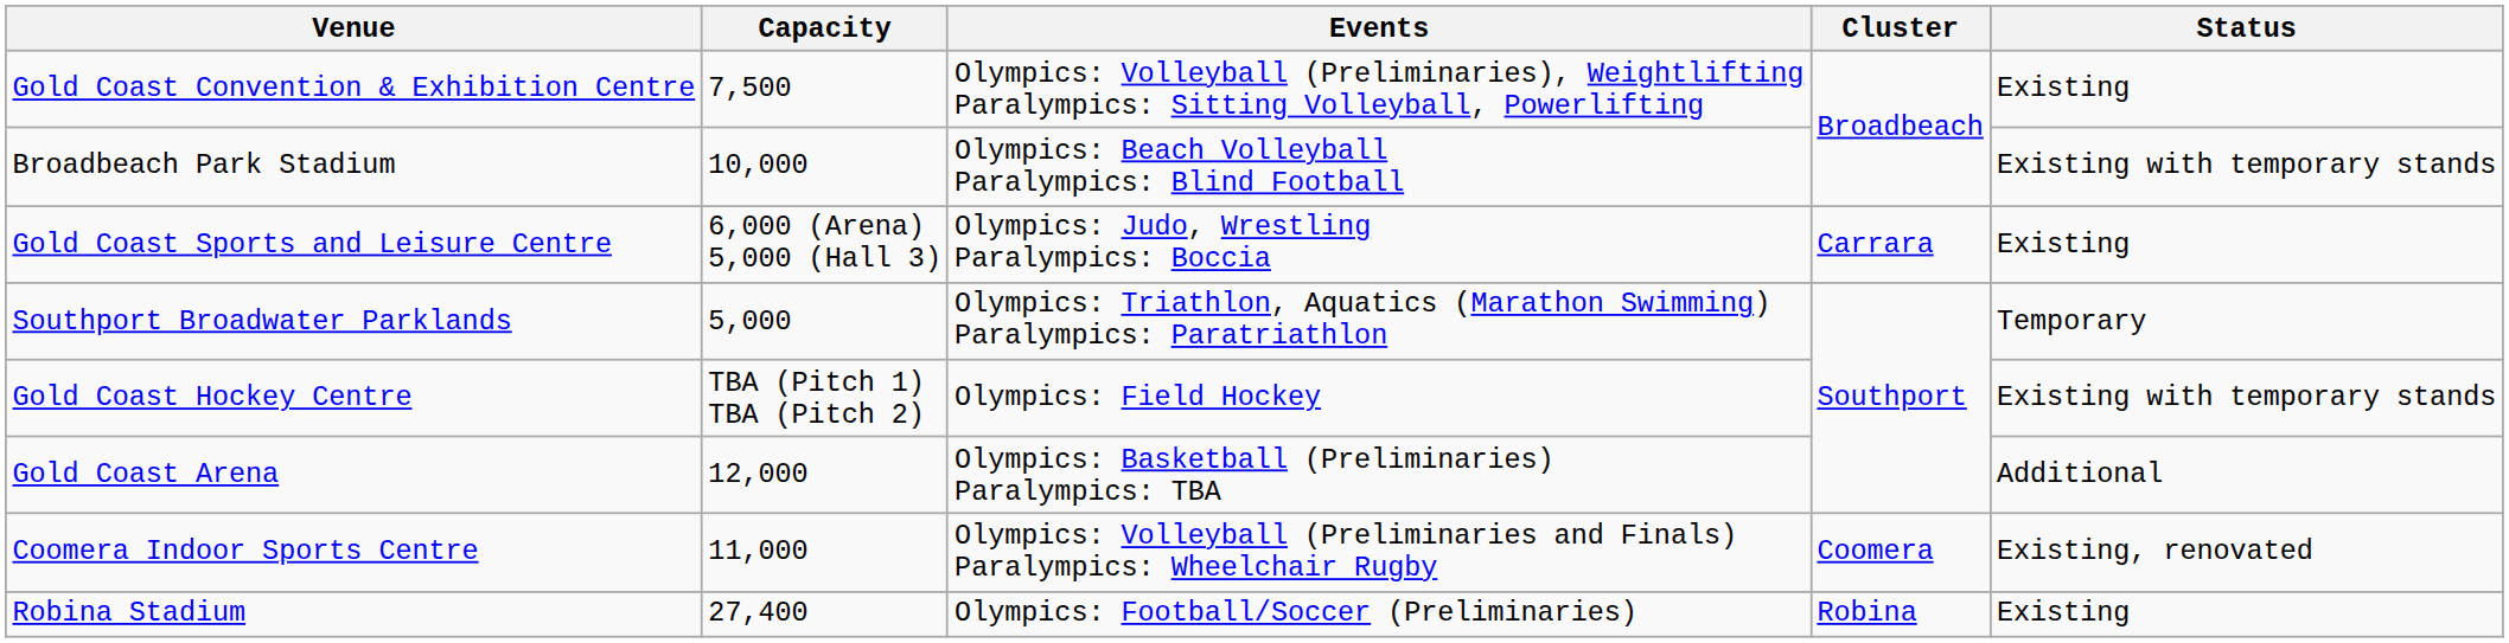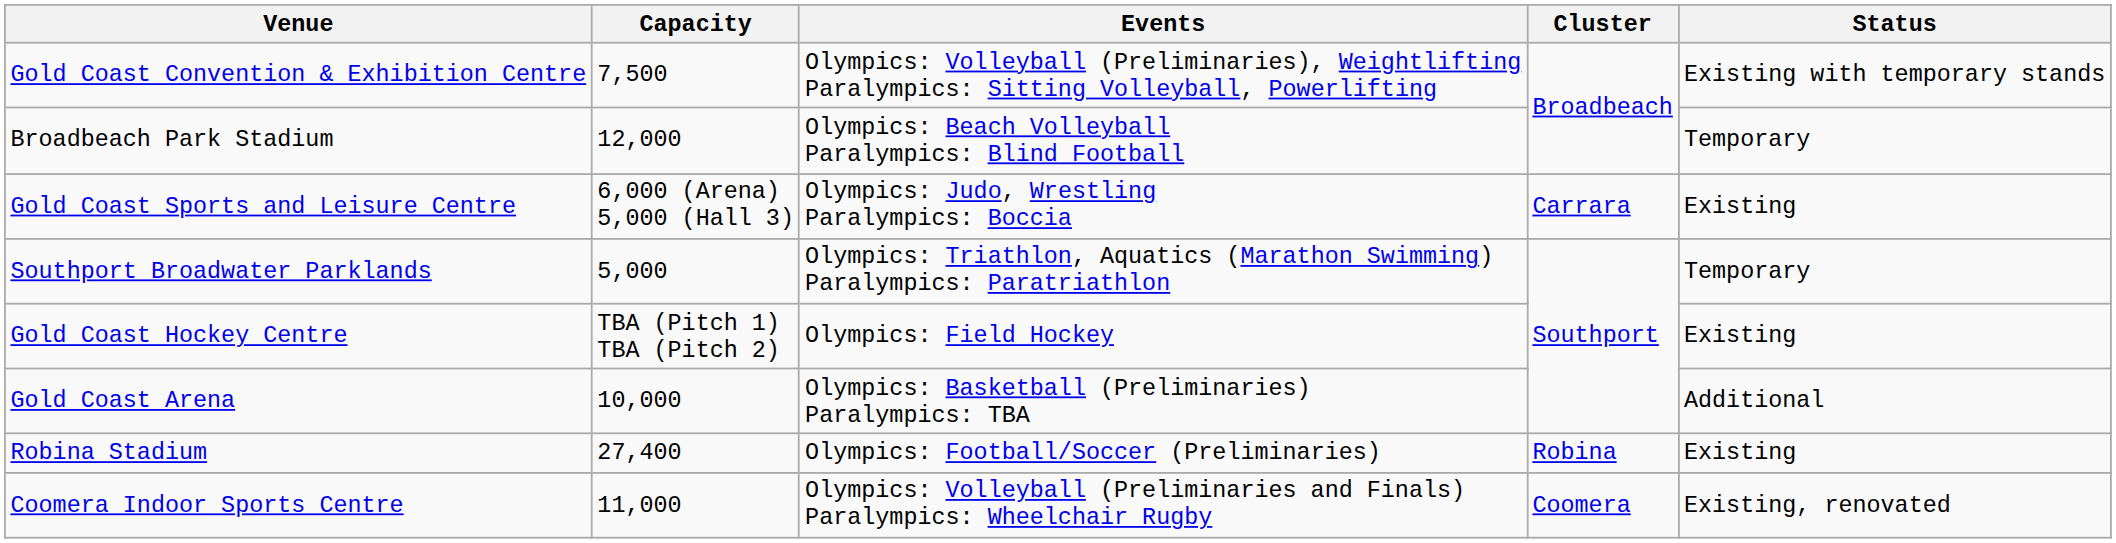 <table class="wikitable sortable">
 <tr>
 <th>Venue</th>
 <th>Capacity</th>
 <th>Events</th>
 <th>Cluster</th>
 <th>Status</th>
 </tr>
 <tr>
 <td><a href='#'>Gold Coast Convention & Exhibition Centre</a></td>
 <td>7,500</td>
 <td>Olympics: <a href='#'>Volleyball</a> (Preliminaries), <a href='#'>Weightlifting</a><br>Paralympics: <a href='#'>Sitting Volleyball</a>, <a href='#'>Powerlifting</a></td>
 <td rowspan=2><a href='#'>Broadbeach</a></td>
-<td>Existing</td>
+<td>Existing with temporary stands</td>
 </tr>
 <tr>
 <td>Broadbeach Park Stadium</td>
-<td>10,000</td>
+<td>12,000</td>
 <td>Olympics: <a href='#'>Beach Volleyball</a><br>Paralympics: <a href='#'>Blind Football</a></td>
-<td>Existing with temporary stands</td>
+<td>Temporary</td>
 </tr>
 <tr>
 <td><a href='#'>Gold Coast Sports and Leisure Centre</a></td>
 <td>6,000 (Arena)<br>5,000 (Hall 3)</td>
 <td>Olympics: <a href='#'>Judo</a>, <a href='#'>Wrestling</a><br>Paralympics: <a href='#'>Boccia</a></td>
 <td><a href='#'>Carrara</a></td>
 <td>Existing</td>
 </tr>
 <tr>
 <td><a href='#'>Southport Broadwater Parklands</a></td>
 <td>5,000</td>
 <td>Olympics: <a href='#'>Triathlon</a>, Aquatics (<a href='#'>Marathon Swimming</a>)<br>Paralympics: <a href='#'>Paratriathlon</a></td>
 <td rowspan=3><a href='#'>Southport</a></td>
 <td>Temporary</td>
 </tr>
 <tr>
 <td><a href='#'>Gold Coast Hockey Centre</a></td>
 <td>TBA (Pitch 1)<br>TBA (Pitch 2)</td>
 <td>Olympics: <a href='#'>Field Hockey</a></td>
-<td>Existing with temporary stands</td>
+<td>Existing</td>
 </tr>
 <tr>
 <td><a href='#'>Gold Coast Arena</a></td>
-<td>12,000</td>
+<td>10,000</td>
 <td>Olympics: <a href='#'>Basketball</a> (Preliminaries)<br>Paralympics: TBA</td>
 <td>Additional</td>
+</tr>
+<tr>
+<td><a href='#'>Robina Stadium</a></td>
+<td>27,400</td>
+<td>Olympics: <a href='#'>Football/Soccer</a> (Preliminaries)</td>
+<td><a href='#'>Robina</a></td>
+<td>Existing</td>
 </tr>
 <tr>
 <td><a href='#'>Coomera Indoor Sports Centre</a></td>
 <td>11,000</td>
 <td>Olympics: <a href='#'>Volleyball</a> (Preliminaries and Finals)<br>Paralympics: <a href='#'>Wheelchair Rugby</a></td>
 <td><a href='#'>Coomera</a></td>
 <td>Existing, renovated</td>
 </tr>
-<tr>
-<td><a href='#'>Robina Stadium</a></td>
-<td>27,400</td>
-<td>Olympics: <a href='#'>Football/Soccer</a> (Preliminaries)</td>
-<td><a href='#'>Robina</a></td>
-<td>Existing</td>
-</tr>
 </table>
